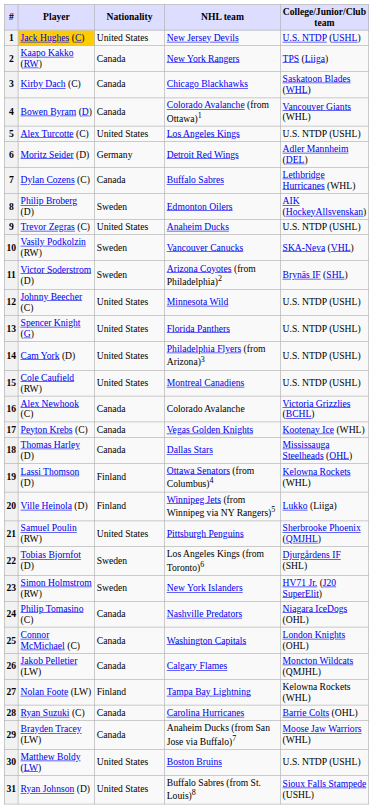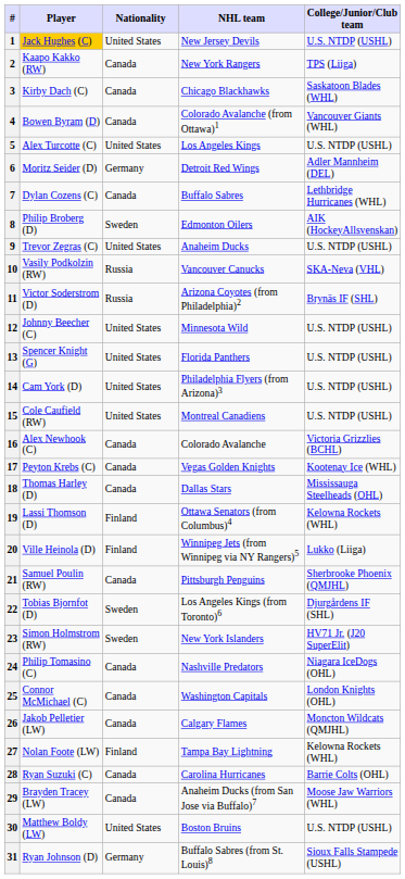 <table class="wikitable">
 <tr>
 <th style="background:#ddf; width:2.75%;">#</th>
 <th style="background:#ddf; width:22.0%;">Player</th>
 <th style="background:#ddf; width:20.0%;">Nationality</th>
 <th style="background:#ddf; width:34.0%;">NHL team</th>
 <th style="background:#ddf; width:100.0%;">College/Junior/Club team</th>
 </tr>
 <tr>
 <th>1</th>
 <td bgcolor="#FFCC00"><a href='#'>Jack Hughes</a> (<a href='#'>C</a>)</td>
 <td> United States</td>
 <td><a href='#'>New Jersey Devils</a></td>
 <td><a href='#'>U.S. NTDP</a> (<a href='#'>USHL</a>)</td>
 </tr>
 <tr>
 <th>2</th>
 <td><a href='#'>Kaapo Kakko</a> (<a href='#'>RW</a>)</td>
 <td> Canada</td>
 <td><a href='#'>New York Rangers</a></td>
 <td><a href='#'>TPS</a> (<a href='#'>Liiga</a>)</td>
 </tr>
 <tr>
 <th>3</th>
 <td><a href='#'>Kirby Dach</a> (C)</td>
 <td> Canada</td>
 <td><a href='#'>Chicago Blackhawks</a></td>
 <td><a href='#'>Saskatoon Blades</a> (<a href='#'>WHL</a>)</td>
 </tr>
 <tr>
 <th>4</th>
 <td><a href='#'>Bowen Byram</a> (<a href='#'>D</a>)</td>
 <td> Canada</td>
 <td><a href='#'>Colorado Avalanche</a> (from Ottawa)<sup>1</sup></td>
 <td><a href='#'>Vancouver Giants</a> (WHL)</td>
 </tr>
 <tr>
 <th>5</th>
 <td><a href='#'>Alex Turcotte</a> (C)</td>
 <td> United States</td>
 <td><a href='#'>Los Angeles Kings</a></td>
 <td>U.S. NTDP (USHL)</td>
 </tr>
 <tr>
 <th>6</th>
 <td><a href='#'>Moritz Seider</a> (D)</td>
 <td> Germany</td>
 <td><a href='#'>Detroit Red Wings</a></td>
 <td><a href='#'>Adler Mannheim</a> (<a href='#'>DEL</a>)</td>
 </tr>
 <tr>
 <th>7</th>
 <td><a href='#'>Dylan Cozens</a> (C)</td>
 <td> Canada</td>
 <td><a href='#'>Buffalo Sabres</a></td>
 <td><a href='#'>Lethbridge Hurricanes</a> (WHL)</td>
 </tr>
 <tr>
 <th>8</th>
 <td><a href='#'>Philip Broberg</a> (D)</td>
 <td> Sweden</td>
 <td><a href='#'>Edmonton Oilers</a></td>
 <td><a href='#'>AIK</a> (<a href='#'>HockeyAllsvenskan</a>)</td>
 </tr>
 <tr>
 <th>9</th>
 <td><a href='#'>Trevor Zegras</a> (C)</td>
 <td> United States</td>
 <td><a href='#'>Anaheim Ducks</a></td>
 <td>U.S. NTDP (USHL)</td>
 </tr>
 <tr>
 <th>10</th>
 <td><a href='#'>Vasily Podkolzin</a> (RW)</td>
-<td> Sweden</td>
+<td> Russia</td>
 <td><a href='#'>Vancouver Canucks</a></td>
 <td><a href='#'>SKA-Neva</a> (<a href='#'>VHL</a>)</td>
 </tr>
 <tr>
 <th>11</th>
 <td><a href='#'>Victor Soderstrom</a> (D)</td>
-<td> Sweden</td>
+<td> Russia</td>
 <td><a href='#'>Arizona Coyotes</a> (from Philadelphia)<sup>2</sup></td>
 <td><a href='#'>Brynäs IF</a> (<a href='#'>SHL</a>)</td>
 </tr>
 <tr>
 <th>12</th>
 <td><a href='#'>Johnny Beecher</a> (C)</td>
 <td> United States</td>
 <td><a href='#'>Minnesota Wild</a></td>
 <td>U.S. NTDP (USHL)</td>
 </tr>
 <tr>
 <th>13</th>
 <td><a href='#'>Spencer Knight</a> (<a href='#'>G</a>)</td>
 <td> United States</td>
 <td><a href='#'>Florida Panthers</a></td>
 <td>U.S. NTDP (USHL)</td>
 </tr>
 <tr>
 <th>14</th>
 <td><a href='#'>Cam York</a> (D)</td>
 <td> United States</td>
 <td><a href='#'>Philadelphia Flyers</a> (from Arizona)<sup>3</sup></td>
 <td>U.S. NTDP (USHL)</td>
 </tr>
 <tr>
 <th>15</th>
 <td><a href='#'>Cole Caufield</a> (RW)</td>
 <td> United States</td>
 <td><a href='#'>Montreal Canadiens</a></td>
 <td>U.S. NTDP (USHL)</td>
 </tr>
 <tr>
 <th>16</th>
 <td><a href='#'>Alex Newhook</a> (C)</td>
 <td> Canada</td>
 <td>Colorado Avalanche</td>
 <td><a href='#'>Victoria Grizzlies</a> (<a href='#'>BCHL</a>)</td>
 </tr>
 <tr>
 <th>17</th>
 <td><a href='#'>Peyton Krebs</a> (C)</td>
 <td> Canada</td>
 <td><a href='#'>Vegas Golden Knights</a></td>
 <td><a href='#'>Kootenay Ice</a> (WHL)</td>
 </tr>
 <tr>
 <th>18</th>
 <td><a href='#'>Thomas Harley</a> (D)</td>
 <td> Canada</td>
 <td><a href='#'>Dallas Stars</a></td>
 <td><a href='#'>Mississauga Steelheads</a> (<a href='#'>OHL</a>)</td>
 </tr>
 <tr>
 <th>19</th>
 <td><a href='#'>Lassi Thomson</a> (D)</td>
 <td> Finland</td>
 <td><a href='#'>Ottawa Senators</a> (from Columbus)<sup>4</sup></td>
 <td><a href='#'>Kelowna Rockets</a> (WHL)</td>
 </tr>
 <tr>
 <th>20</th>
 <td><a href='#'>Ville Heinola</a> (D)</td>
 <td> Finland</td>
 <td><a href='#'>Winnipeg Jets</a> (from Winnipeg via NY Rangers)<sup>5</sup></td>
 <td><a href='#'>Lukko</a> (Liiga)</td>
 </tr>
 <tr>
 <th>21</th>
 <td><a href='#'>Samuel Poulin</a> (RW)</td>
-<td> United States</td>
+<td> Canada</td>
 <td><a href='#'>Pittsburgh Penguins</a></td>
 <td><a href='#'>Sherbrooke Phoenix</a> (<a href='#'>QMJHL</a>)</td>
 </tr>
 <tr>
 <th>22</th>
 <td><a href='#'>Tobias Bjornfot</a> (D)</td>
 <td> Sweden</td>
 <td>Los Angeles Kings (from Toronto)<sup>6</sup></td>
 <td><a href='#'>Djurgårdens IF</a> (SHL)</td>
 </tr>
 <tr>
 <th>23</th>
 <td><a href='#'>Simon Holmstrom</a> (RW)</td>
 <td> Sweden</td>
 <td><a href='#'>New York Islanders</a></td>
 <td><a href='#'>HV71 Jr.</a> (<a href='#'>J20 SuperElit</a>)</td>
 </tr>
 <tr>
 <th>24</th>
 <td><a href='#'>Philip Tomasino</a> (C)</td>
 <td> Canada</td>
 <td><a href='#'>Nashville Predators</a></td>
 <td><a href='#'>Niagara IceDogs</a> (OHL)</td>
 </tr>
 <tr>
 <th>25</th>
 <td><a href='#'>Connor McMichael</a> (C)</td>
 <td> Canada</td>
 <td><a href='#'>Washington Capitals</a></td>
 <td><a href='#'>London Knights</a> (OHL)</td>
 </tr>
 <tr>
 <th>26</th>
 <td><a href='#'>Jakob Pelletier</a> (LW)</td>
 <td> Canada</td>
 <td><a href='#'>Calgary Flames</a></td>
 <td><a href='#'>Moncton Wildcats</a> (QMJHL)</td>
 </tr>
 <tr>
 <th>27</th>
 <td><a href='#'>Nolan Foote</a> (LW)</td>
 <td> Finland</td>
 <td><a href='#'>Tampa Bay Lightning</a></td>
 <td>Kelowna Rockets (WHL)</td>
 </tr>
 <tr>
 <th>28</th>
 <td><a href='#'>Ryan Suzuki</a> (C)</td>
 <td> Canada</td>
 <td><a href='#'>Carolina Hurricanes</a></td>
 <td><a href='#'>Barrie Colts</a> (OHL)</td>
 </tr>
 <tr>
 <th>29</th>
 <td><a href='#'>Brayden Tracey</a> (LW)</td>
 <td> Canada</td>
 <td>Anaheim Ducks (from San Jose via Buffalo)<sup>7</sup></td>
 <td><a href='#'>Moose Jaw Warriors</a> (WHL)</td>
 </tr>
 <tr>
 <th>30</th>
 <td><a href='#'>Matthew Boldy</a> (<a href='#'>LW</a>)</td>
 <td> United States</td>
 <td><a href='#'>Boston Bruins</a></td>
 <td>U.S. NTDP (USHL)</td>
 </tr>
 <tr>
 <th>31</th>
 <td><a href='#'>Ryan Johnson</a> (D)</td>
-<td> United States</td>
+<td> Germany</td>
 <td>Buffalo Sabres (from St. Louis)<sup>8</sup></td>
 <td><a href='#'>Sioux Falls Stampede</a> (USHL)</td>
 </tr>
 </table>
